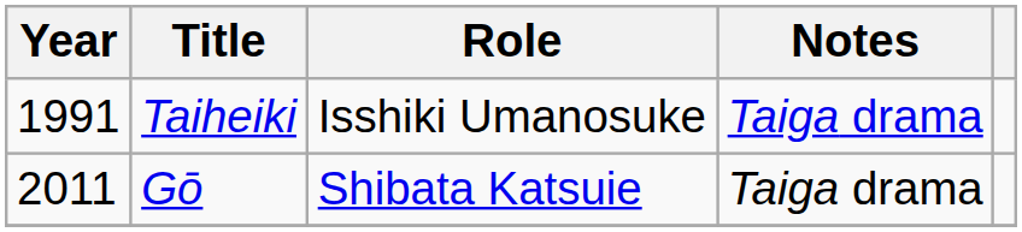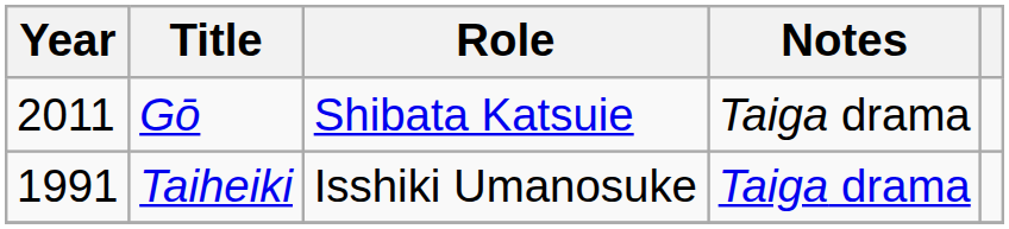 <table class="wikitable sortable">
 <tr>
 <th>Year</th>
 <th>Title</th>
 <th>Role</th>
 <th class="unsortable">Notes</th>
 <th class="unsortable"></th>
 </tr>
 <tr>
+<td>2011</td>
+<td><em><a href='#'>Gō</a></em></td>
+<td><a href='#'>Shibata Katsuie</a></td>
+<td><em>Taiga</em> drama</td>
+<td></td>
+</tr>
+<tr>
 <td>1991</td>
 <td><em><a href='#'>Taiheiki</a></em></td>
 <td>Isshiki Umanosuke</td>
 <td><a href='#'><em>Taiga</em> drama</a></td>
 <td></td>
 </tr>
 <tr>
-<td>2011</td>
-<td><em><a href='#'>Gō</a></em></td>
-<td><a href='#'>Shibata Katsuie</a></td>
-<td><em>Taiga</em> drama</td>
-<td></td>
-</tr>
-<tr>
 </tr>
 </table>
